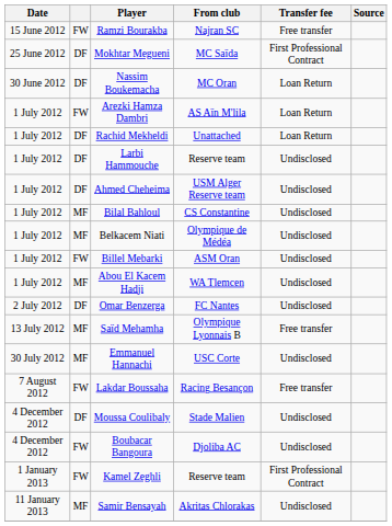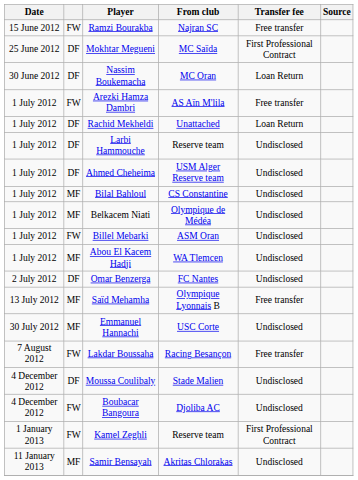 <table class="wikitable sortable" style="width:80%; text-align:center; font-size:85%; text-align:centre;">
 <tr>
 <th>Date</th>
 <th></th>
 <th>Player</th>
 <th>From club</th>
 <th>Transfer fee</th>
 <th>Source</th>
 </tr>
 <tr>
 <td>15 June 2012</td>
 <td>FW</td>
 <td> <a href='#'>Ramzi Bourakba</a></td>
 <td> <a href='#'>Najran SC</a></td>
 <td>Free transfer</td>
 <td></td>
 </tr>
 <tr>
 <td>25 June 2012</td>
 <td>DF</td>
 <td> <a href='#'>Mokhtar Megueni</a></td>
 <td><a href='#'>MC Saïda</a></td>
 <td>First Professional Contract</td>
 <td></td>
 </tr>
 <tr>
 <td>30 June 2012</td>
 <td>DF</td>
 <td> <a href='#'>Nassim Boukemacha</a></td>
 <td><a href='#'>MC Oran</a></td>
 <td>Loan Return</td>
 <td></td>
 </tr>
 <tr>
 <td>1 July 2012</td>
 <td>FW</td>
 <td> <a href='#'>Arezki Hamza Dambri</a></td>
 <td><a href='#'>AS Aïn M'lila</a></td>
-<td>Loan Return</td>
+<td>Free transfer</td>
 <td></td>
 </tr>
 <tr>
 <td>1 July 2012</td>
 <td>DF</td>
 <td> <a href='#'>Rachid Mekheldi</a></td>
 <td><a href='#'>Unattached</a></td>
 <td>Loan Return</td>
 <td></td>
 </tr>
 <tr>
 <td>1 July 2012</td>
 <td>DF</td>
 <td> <a href='#'>Larbi Hammouche</a></td>
 <td>Reserve team</td>
 <td>Undisclosed</td>
 <td></td>
 </tr>
 <tr>
 <td>1 July 2012</td>
 <td>DF</td>
 <td> <a href='#'>Ahmed Cheheima</a></td>
 <td><a href='#'>USM Alger Reserve team</a></td>
 <td>Undisclosed</td>
 <td></td>
 </tr>
 <tr>
 <td>1 July 2012</td>
 <td>MF</td>
 <td> <a href='#'>Bilal Bahloul</a></td>
 <td><a href='#'>CS Constantine</a></td>
 <td>Undisclosed</td>
 <td></td>
 </tr>
 <tr>
 <td>1 July 2012</td>
 <td>MF</td>
 <td> Belkacem Niati</td>
 <td><a href='#'>Olympique de Médéa</a></td>
 <td>Undisclosed</td>
 <td></td>
 </tr>
 <tr>
 <td>1 July 2012</td>
 <td>FW</td>
 <td> <a href='#'>Billel Mebarki</a></td>
 <td><a href='#'>ASM Oran</a></td>
 <td>Undisclosed</td>
 <td></td>
 </tr>
 <tr>
 <td>1 July 2012</td>
 <td>MF</td>
 <td> <a href='#'>Abou El Kacem Hadji</a></td>
 <td><a href='#'>WA Tlemcen</a></td>
 <td>Undisclosed</td>
 <td></td>
 </tr>
 <tr>
 <td>2 July 2012</td>
 <td>DF</td>
 <td> <a href='#'>Omar Benzerga</a></td>
 <td> <a href='#'>FC Nantes</a></td>
 <td>Undisclosed</td>
 <td></td>
 </tr>
 <tr>
 <td>13 July 2012</td>
 <td>MF</td>
 <td> <a href='#'>Saïd Mehamha</a></td>
 <td> <a href='#'>Olympique Lyonnais</a> B</td>
 <td>Free transfer</td>
 <td></td>
 </tr>
 <tr>
 <td>30 July 2012</td>
 <td>MF</td>
 <td> <a href='#'>Emmanuel Hannachi</a></td>
 <td> <a href='#'>USC Corte</a></td>
 <td>Undisclosed</td>
 <td></td>
 </tr>
 <tr>
 <td>7 August 2012</td>
 <td>FW</td>
 <td> <a href='#'>Lakdar Boussaha</a></td>
 <td> <a href='#'>Racing Besançon</a></td>
 <td>Free transfer</td>
 <td></td>
 </tr>
 <tr>
 <td>4 December 2012</td>
 <td>DF</td>
 <td> <a href='#'>Moussa Coulibaly</a></td>
 <td> <a href='#'>Stade Malien</a></td>
 <td>Undisclosed</td>
 <td></td>
 </tr>
 <tr>
 <td>4 December 2012</td>
 <td>FW</td>
 <td> <a href='#'>Boubacar Bangoura</a></td>
 <td> <a href='#'>Djoliba AC</a></td>
 <td>Undisclosed</td>
 <td></td>
 </tr>
 <tr>
 <td>1 January 2013</td>
 <td>FW</td>
 <td> <a href='#'>Kamel Zeghli</a></td>
 <td>Reserve team</td>
 <td>First Professional Contract</td>
 <td></td>
 </tr>
 <tr>
 <td>11 January 2013</td>
 <td>MF</td>
 <td> <a href='#'>Samir Bensayah</a></td>
 <td> <a href='#'>Akritas Chlorakas</a></td>
 <td>Undisclosed</td>
 <td></td>
 </tr>
 <tr>
 </tr>
 </table>
